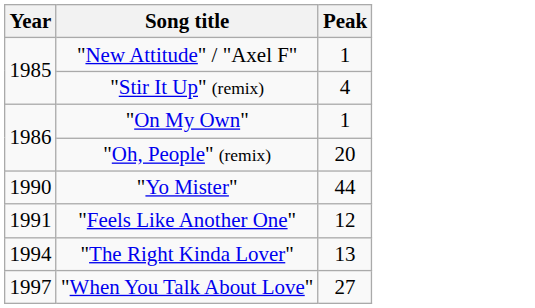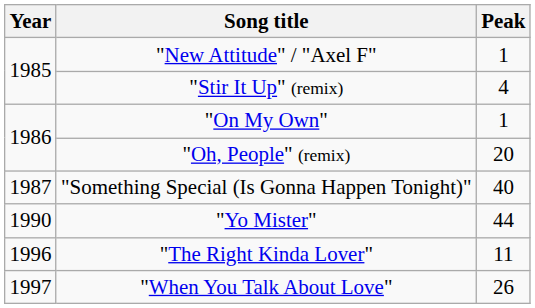 <table class="wikitable" style="text-align:center;">
 <tr>
 <th>Year</th>
 <th>Song title</th>
 <th>Peak</th>
 </tr>
 <tr>
 <td rowspan="2">1985</td>
 <td>"<a href='#'>New Attitude</a>" / "Axel F"</td>
 <td>1</td>
 </tr>
 <tr>
 <td>"<a href='#'>Stir It Up</a>" <small>(remix)</small></td>
 <td>4</td>
 </tr>
 <tr>
 <td rowspan="2">1986</td>
 <td>"<a href='#'>On My Own</a>"</td>
 <td>1</td>
 </tr>
 <tr>
 <td>"<a href='#'>Oh, People</a>" <small>(remix)</small></td>
 <td>20</td>
 </tr>
 <tr>
+<td>1987</td>
+<td>"Something Special (Is Gonna Happen Tonight)"</td>
+<td>40</td>
+</tr>
+<tr>
 <td>1990</td>
 <td>"<a href='#'>Yo Mister</a>"</td>
 <td>44</td>
 </tr>
 <tr>
-<td>1991</td>
-<td>"<a href='#'>Feels Like Another One</a>"</td>
-<td>12</td>
-</tr>
-<tr>
-<td>1994</td>
+<td>1996</td>
 <td>"<a href='#'>The Right Kinda Lover</a>"</td>
-<td>13</td>
+<td>11</td>
 </tr>
 <tr>
 <td>1997</td>
 <td>"<a href='#'>When You Talk About Love</a>"</td>
-<td>27</td>
+<td>26</td>
 </tr>
 </table>
